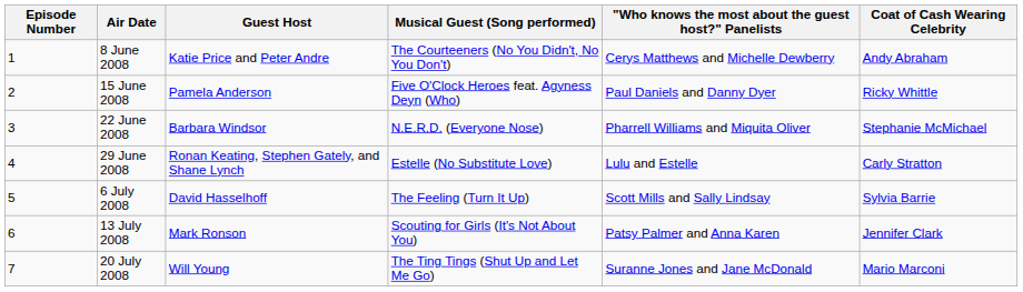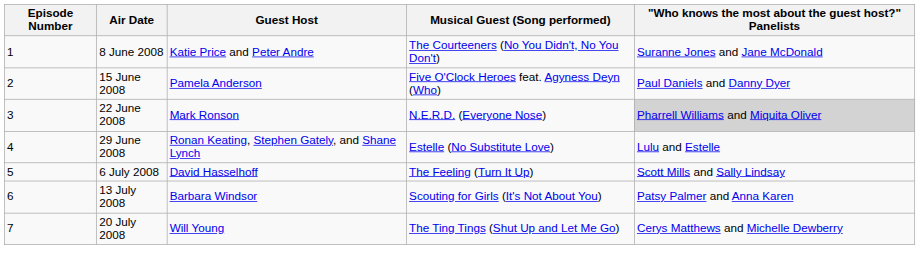 <table class="wikitable">
 <tr>
 <th>Episode Number</th>
 <th>Air Date</th>
 <th>Guest Host</th>
 <th>Musical Guest (Song performed)</th>
 <th>"Who knows the most about the guest host?" Panelists</th>
-<th>Coat of Cash Wearing Celebrity</th>
 </tr>
 <tr>
 <td>1</td>
 <td>8 June 2008</td>
 <td><a href='#'>Katie Price</a> and <a href='#'>Peter Andre</a></td>
 <td><a href='#'>The Courteeners</a> (<a href='#'>No You Didn't, No You Don't</a>)</td>
-<td><a href='#'>Cerys Matthews</a> and <a href='#'>Michelle Dewberry</a></td>
-<td><a href='#'>Andy Abraham</a></td>
+<td><a href='#'>Suranne Jones</a> and <a href='#'>Jane McDonald</a></td>
 </tr>
 <tr>
 <td>2</td>
 <td>15 June 2008</td>
 <td><a href='#'>Pamela Anderson</a></td>
 <td><a href='#'>Five O'Clock Heroes</a> feat. <a href='#'>Agyness Deyn</a> (<a href='#'>Who</a>)</td>
 <td><a href='#'>Paul Daniels</a> and <a href='#'>Danny Dyer</a></td>
-<td><a href='#'>Ricky Whittle</a></td>
 </tr>
 <tr>
 <td>3</td>
 <td>22 June 2008</td>
-<td><a href='#'>Barbara Windsor</a></td>
+<td><a href='#'>Mark Ronson</a></td>
 <td><a href='#'>N.E.R.D.</a> (<a href='#'>Everyone Nose</a>)</td>
-<td><a href='#'>Pharrell Williams</a> and <a href='#'>Miquita Oliver</a></td>
-<td><a href='#'>Stephanie McMichael</a></td>
+<td style="background: lightgrey;"><a href='#'>Pharrell Williams</a> and <a href='#'>Miquita Oliver</a></td>
 </tr>
 <tr>
 <td>4</td>
 <td>29 June 2008</td>
 <td><a href='#'>Ronan Keating</a>, <a href='#'>Stephen Gately</a>, and <a href='#'>Shane Lynch</a></td>
 <td><a href='#'>Estelle</a> (<a href='#'>No Substitute Love</a>)</td>
 <td><a href='#'>Lulu</a> and <a href='#'>Estelle</a></td>
-<td><a href='#'>Carly Stratton</a></td>
 </tr>
 <tr>
 <td>5</td>
 <td>6 July 2008</td>
 <td><a href='#'>David Hasselhoff</a></td>
 <td><a href='#'>The Feeling</a> (<a href='#'>Turn It Up</a>)</td>
 <td><a href='#'>Scott Mills</a> and <a href='#'>Sally Lindsay</a></td>
-<td><a href='#'>Sylvia Barrie</a></td>
 </tr>
 <tr>
 <td>6</td>
 <td>13 July 2008</td>
-<td><a href='#'>Mark Ronson</a></td>
+<td><a href='#'>Barbara Windsor</a></td>
 <td><a href='#'>Scouting for Girls</a> (<a href='#'>It's Not About You</a>)</td>
 <td><a href='#'>Patsy Palmer</a> and <a href='#'>Anna Karen</a></td>
-<td><a href='#'>Jennifer Clark</a></td>
 </tr>
 <tr>
 <td>7</td>
 <td>20 July 2008</td>
 <td><a href='#'>Will Young</a></td>
 <td><a href='#'>The Ting Tings</a> (<a href='#'>Shut Up and Let Me Go</a>)</td>
-<td><a href='#'>Suranne Jones</a> and <a href='#'>Jane McDonald</a></td>
-<td><a href='#'>Mario Marconi</a></td>
+<td><a href='#'>Cerys Matthews</a> and <a href='#'>Michelle Dewberry</a></td>
 </tr>
 </table>
